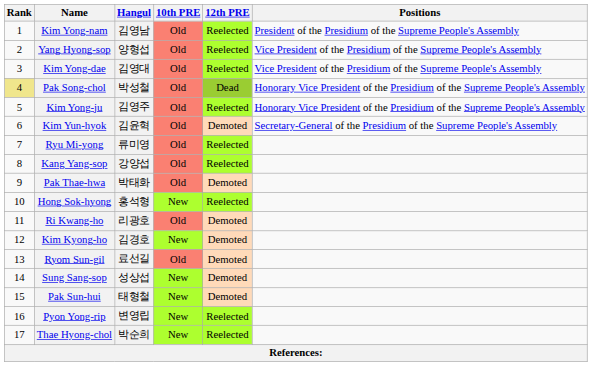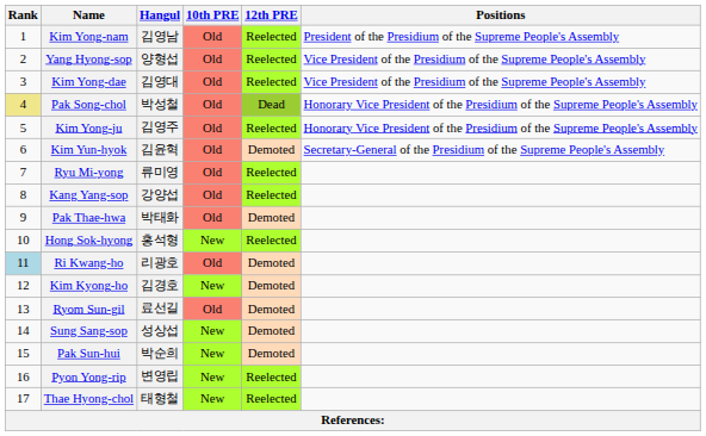 <table class="wikitable sortable">
 <tr>
 <th>Rank</th>
 <th>Name</th>
 <th class="unsortable"><a href='#'>Hangul</a></th>
 <th><a href='#'>10th PRE</a></th>
 <th><a href='#'>12th PRE</a></th>
 <th>Positions</th>
 </tr>
 <tr>
 <td align="center">1</td>
 <th align="center" scope="row" style="font-weight:normal;"><a href='#'>Kim Yong-nam</a></th>
 <th align="center" scope="row" style="font-weight:normal;">김영남</th>
 <td style="background: Salmon" align="center">Old</td>
 <td align="center" style="background: GreenYellow">Reelected</td>
 <td><a href='#'>President</a> of the <a href='#'>Presidium</a> of the <a href='#'>Supreme People's Assembly</a></td>
 </tr>
 <tr>
 <td align="center">2</td>
 <th align="center" scope="row" style="font-weight:normal;"><a href='#'>Yang Hyong-sop</a></th>
 <th align="center" scope="row" style="font-weight:normal;">양형섭</th>
 <td style="background: Salmon" align="center">Old</td>
 <td align="center" style="background: GreenYellow">Reelected</td>
 <td><a href='#'>Vice President</a> of the <a href='#'>Presidium</a> of the <a href='#'>Supreme People's Assembly</a></td>
 </tr>
 <tr>
 <td align="center">3</td>
 <th align="center" scope="row" style="font-weight:normal;"><a href='#'>Kim Yong-dae</a></th>
 <th align="center" scope="row" style="font-weight:normal;">김영대</th>
 <td style="background: Salmon" align="center">Old</td>
 <td align="center" style="background: GreenYellow">Reelected</td>
 <td><a href='#'>Vice President</a> of the <a href='#'>Presidium</a> of the <a href='#'>Supreme People's Assembly</a></td>
 </tr>
 <tr>
 <td align="center" style="background: khaki;">4</td>
 <th align="center" scope="row" style="font-weight:normal;"><a href='#'>Pak Song-chol</a></th>
 <th align="center" scope="row" style="font-weight:normal;">박성철</th>
 <td style="background: Salmon" align="center">Old</td>
 <td data-sort-value="1" align="center" style="background: YellowGreen">Dead</td>
 <td><a href='#'>Honorary Vice President</a> of the <a href='#'>Presidium</a> of the <a href='#'>Supreme People's Assembly</a></td>
 </tr>
 <tr>
 <td align="center">5</td>
 <th align="center" scope="row" style="font-weight:normal;"><a href='#'>Kim Yong-ju</a></th>
 <th align="center" scope="row" style="font-weight:normal;">김영주</th>
 <td style="background: Salmon" align="center">Old</td>
 <td align="center" style="background: GreenYellow">Reelected</td>
 <td><a href='#'>Honorary Vice President</a> of the <a href='#'>Presidium</a> of the <a href='#'>Supreme People's Assembly</a></td>
 </tr>
 <tr>
 <td align="center">6</td>
 <th align="center" scope="row" style="font-weight:normal;"><a href='#'>Kim Yun-hyok</a></th>
 <th align="center" scope="row" style="font-weight:normal;">김윤혁</th>
 <td style="background: Salmon" align="center">Old</td>
 <td style="background: PeachPuff" align="center">Demoted</td>
 <td><a href='#'>Secretary-General</a> of the <a href='#'>Presidium</a> of the <a href='#'>Supreme People's Assembly</a></td>
 </tr>
 <tr>
 <td align="center">7</td>
 <th align="center" scope="row" style="font-weight:normal;"><a href='#'>Ryu Mi-yong</a></th>
 <th align="center" scope="row" style="font-weight:normal;">류미영</th>
 <td style="background: Salmon" align="center">Old</td>
 <td align="center" style="background: GreenYellow">Reelected</td>
 <td></td>
 </tr>
 <tr>
 <td align="center">8</td>
 <th align="center" scope="row" style="font-weight:normal;"><a href='#'>Kang Yang-sop</a></th>
 <th align="center" scope="row" style="font-weight:normal;">강양섭</th>
 <td style="background: Salmon" align="center">Old</td>
 <td align="center" style="background: GreenYellow">Reelected</td>
 <td></td>
 </tr>
 <tr>
 <td align="center">9</td>
 <th align="center" scope="row" style="font-weight:normal;"><a href='#'>Pak Thae-hwa</a></th>
 <th align="center" scope="row" style="font-weight:normal;">박태화</th>
 <td style="background: Salmon" align="center">Old</td>
 <td style="background: PeachPuff" align="center">Demoted</td>
 <td></td>
 </tr>
 <tr>
 <td align="center">10</td>
 <th align="center" scope="row" style="font-weight:normal;"><a href='#'>Hong Sok-hyong</a></th>
 <th align="center" scope="row" style="font-weight:normal;">홍석형</th>
 <td align="center" style="background: GreenYellow">New</td>
 <td align="center" style="background: GreenYellow">Reelected</td>
 <td></td>
 </tr>
 <tr>
-<td align="center">11</td>
+<td align="center" style="background: lightblue;">11</td>
 <th align="center" scope="row" style="font-weight:normal;"><a href='#'>Ri Kwang-ho</a></th>
 <th align="center" scope="row" style="font-weight:normal;">리광호</th>
 <td style="background: Salmon" align="center">Old</td>
 <td style="background: PeachPuff" align="center">Demoted</td>
 <td></td>
 </tr>
 <tr>
 <td align="center">12</td>
 <th align="center" scope="row" style="font-weight:normal;"><a href='#'>Kim Kyong-ho</a></th>
 <th align="center" scope="row" style="font-weight:normal;">김경호</th>
 <td align="center" style="background: GreenYellow">New</td>
 <td style="background: PeachPuff" align="center">Demoted</td>
 <td></td>
 </tr>
 <tr>
 <td align="center">13</td>
 <th align="center" scope="row" style="font-weight:normal;"><a href='#'>Ryom Sun-gil</a></th>
 <th align="center" scope="row" style="font-weight:normal;">료선길</th>
 <td style="background: Salmon" align="center">Old</td>
 <td style="background: PeachPuff" align="center">Demoted</td>
 <td></td>
 </tr>
 <tr>
 <td align="center">14</td>
 <th align="center" scope="row" style="font-weight:normal;"><a href='#'>Sung Sang-sop</a></th>
 <th align="center" scope="row" style="font-weight:normal;">성상섭</th>
 <td align="center" style="background: GreenYellow">New</td>
 <td style="background: PeachPuff" align="center">Demoted</td>
 <td></td>
 </tr>
 <tr>
 <td align="center">15</td>
 <th align="center" scope="row" style="font-weight:normal;"><a href='#'>Pak Sun-hui</a></th>
-<th align="center" scope="row" style="font-weight:normal;">태형철</th>
+<th align="center" scope="row" style="font-weight:normal;">박순희</th>
 <td align="center" style="background: GreenYellow">New</td>
 <td style="background: PeachPuff" align="center">Demoted</td>
 <td></td>
 </tr>
 <tr>
 <td align="center">16</td>
 <th align="center" scope="row" style="font-weight:normal;"><a href='#'>Pyon Yong-rip</a></th>
 <th align="center" scope="row" style="font-weight:normal;">변영립</th>
 <td align="center" style="background: GreenYellow">New</td>
 <td align="center" style="background: GreenYellow">Reelected</td>
 <td></td>
 </tr>
 <tr>
 <td align="center">17</td>
 <th align="center" scope="row" style="font-weight:normal;"><a href='#'>Thae Hyong-chol</a></th>
-<th align="center" scope="row" style="font-weight:normal;">박순희</th>
+<th align="center" scope="row" style="font-weight:normal;">태형철</th>
 <td align="center" style="background: GreenYellow">New</td>
 <td align="center" style="background: GreenYellow">Reelected</td>
 <td></td>
 </tr>
 <tr>
 <th colspan="6" unsortable><strong>References:</strong><br></th>
 </tr>
 </table>
